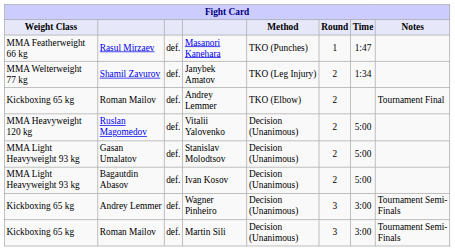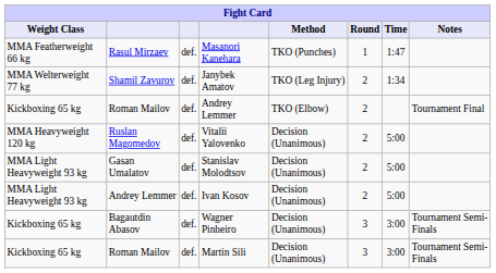 <table class="wikitable" style="font-size: 80%;">
 <tr>
 <th colspan="8" style="background-color: #ccf; color: #000080; text-align: center;"><strong>Fight Card</strong></th>
 </tr>
 <tr>
 <th colspan="1" style="background-color: #E6E8FA; color: #000000; text-align: center;">Weight Class</th>
 <th colspan="1" style="background-color: #E6E8FA; color: #000000; text-align: center;"></th>
 <th colspan="1" style="background-color: #E6E8FA; color: #000000; text-align: center;"></th>
 <th colspan="1" style="background-color: #E6E8FA; color: #000000; text-align: center;"></th>
 <th colspan="1" style="background-color: #E6E8FA; color: #000000; text-align: center;">Method</th>
 <th colspan="1" style="background-color: #E6E8FA; color: #000000; text-align: center;">Round</th>
 <th colspan="1" style="background-color: #E6E8FA; color: #000000; text-align: center;">Time</th>
 <th colspan="1" style="background-color: #E6E8FA; color: #000000; text-align: center;">Notes</th>
 </tr>
 <tr>
 <td>MMA Featherweight 66 kg</td>
 <td> <a href='#'>Rasul Mirzaev</a></td>
 <td>def.</td>
 <td> <a href='#'>Masanori Kanehara</a></td>
 <td>TKO (Punches)</td>
 <td align=center>1</td>
 <td align=center>1:47</td>
 <td></td>
 </tr>
 <tr>
 <td>MMA Welterweight 77 kg</td>
 <td> <a href='#'>Shamil Zavurov</a></td>
 <td>def.</td>
 <td> Janybek Amatov</td>
 <td>TKO (Leg Injury)</td>
 <td align=center>2</td>
 <td align=center>1:34</td>
 <td></td>
 </tr>
 <tr>
 <td>Kickboxing 65 kg</td>
 <td> Roman Mailov</td>
 <td>def.</td>
 <td> Andrey Lemmer</td>
 <td>TKO (Elbow)</td>
 <td align=center>2</td>
 <td align=center></td>
 <td>Tournament Final</td>
 </tr>
 <tr>
 <td>MMA Heavyweight 120 kg</td>
 <td> <a href='#'>Ruslan Magomedov</a></td>
 <td>def.</td>
 <td> Vitalii Yalovenko</td>
 <td>Decision (Unanimous)</td>
 <td align=center>2</td>
 <td align=center>5:00</td>
 <td></td>
 </tr>
 <tr>
 <td>MMA Light Heavyweight 93 kg</td>
 <td> Gasan Umalatov</td>
 <td>def.</td>
 <td> Stanislav Molodtsov</td>
 <td>Decision (Unanimous)</td>
 <td align=center>2</td>
 <td align=center>5:00</td>
 <td></td>
 </tr>
 <tr>
 <td>MMA Light Heavyweight 93 kg</td>
-<td> Bagautdin Abasov</td>
+<td> Andrey Lemmer</td>
 <td>def.</td>
 <td> Ivan Kosov</td>
 <td>Decision (Unanimous)</td>
 <td align=center>2</td>
 <td align=center>5:00</td>
 <td></td>
 </tr>
 <tr>
 <td>Kickboxing 65 kg</td>
-<td> Andrey Lemmer</td>
+<td> Bagautdin Abasov</td>
 <td>def.</td>
 <td> Wagner Pinheiro</td>
 <td>Decision (Unanimous)</td>
 <td align=center>3</td>
 <td align=center>3:00</td>
 <td>Tournament Semi-Finals</td>
 </tr>
 <tr>
 <td>Kickboxing 65 kg</td>
 <td> Roman Mailov</td>
 <td>def.</td>
 <td> Martin Sili</td>
 <td>Decision (Unanimous)</td>
 <td align=center>3</td>
 <td align=center>3:00</td>
 <td>Tournament Semi-Finals</td>
 </tr>
 </table>
